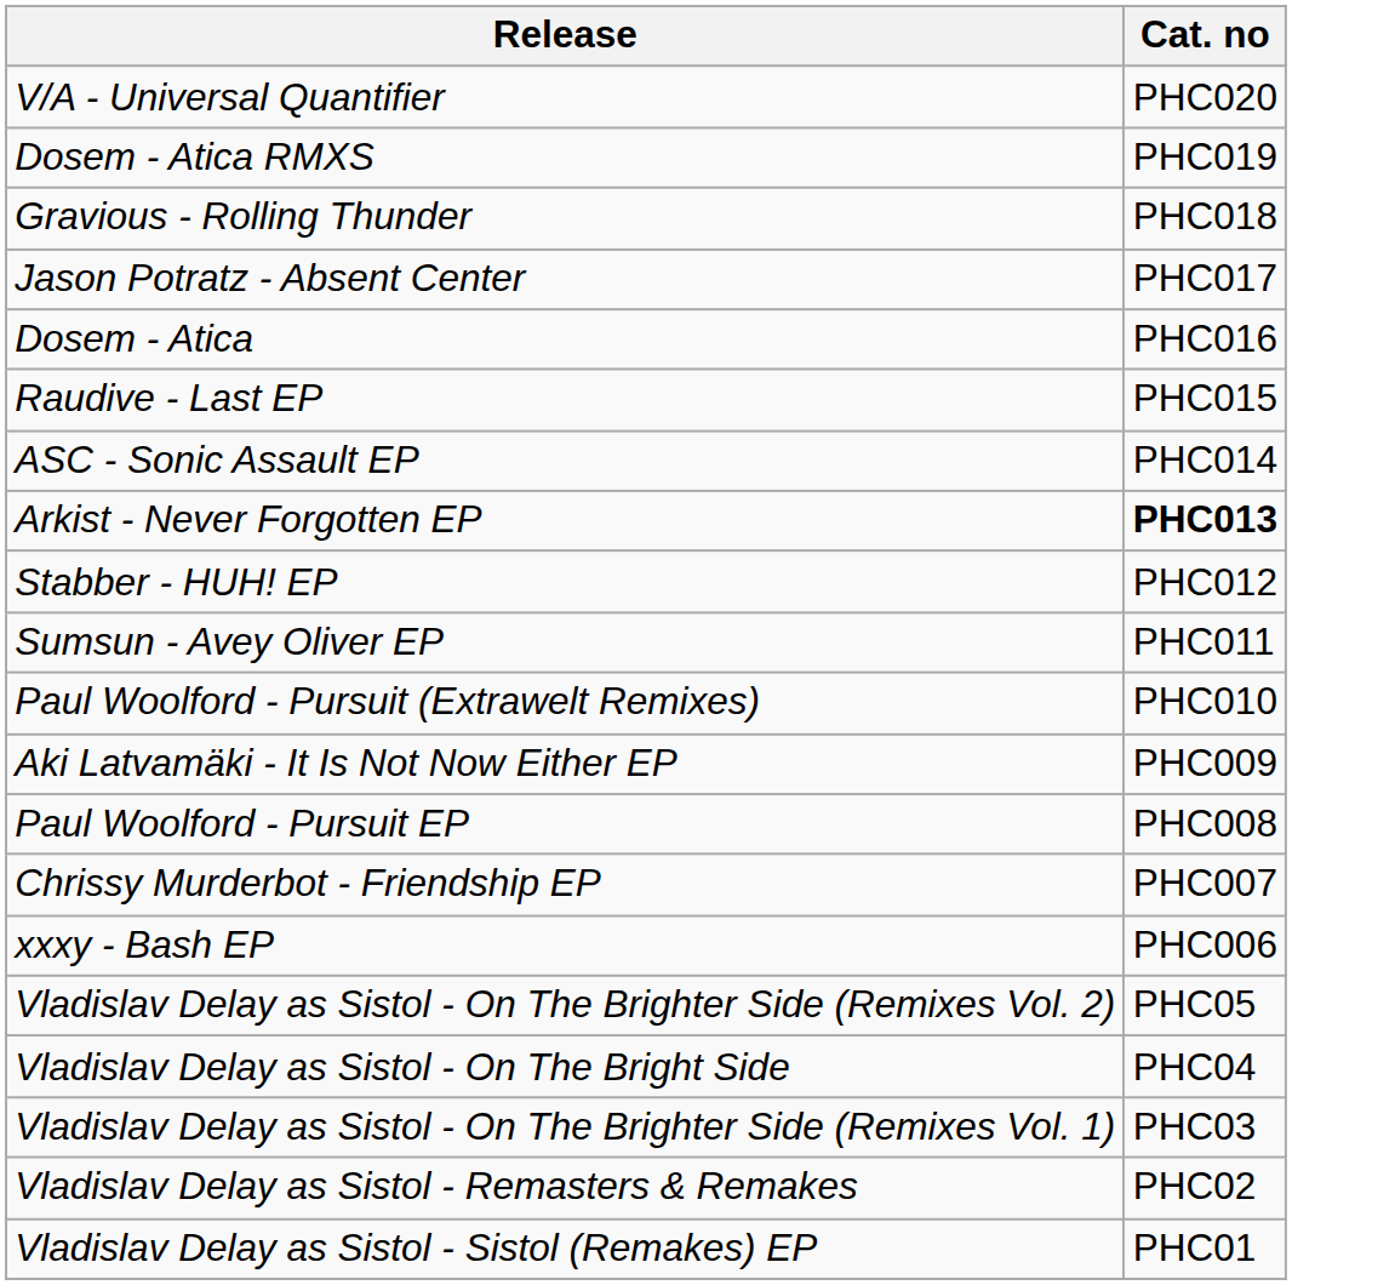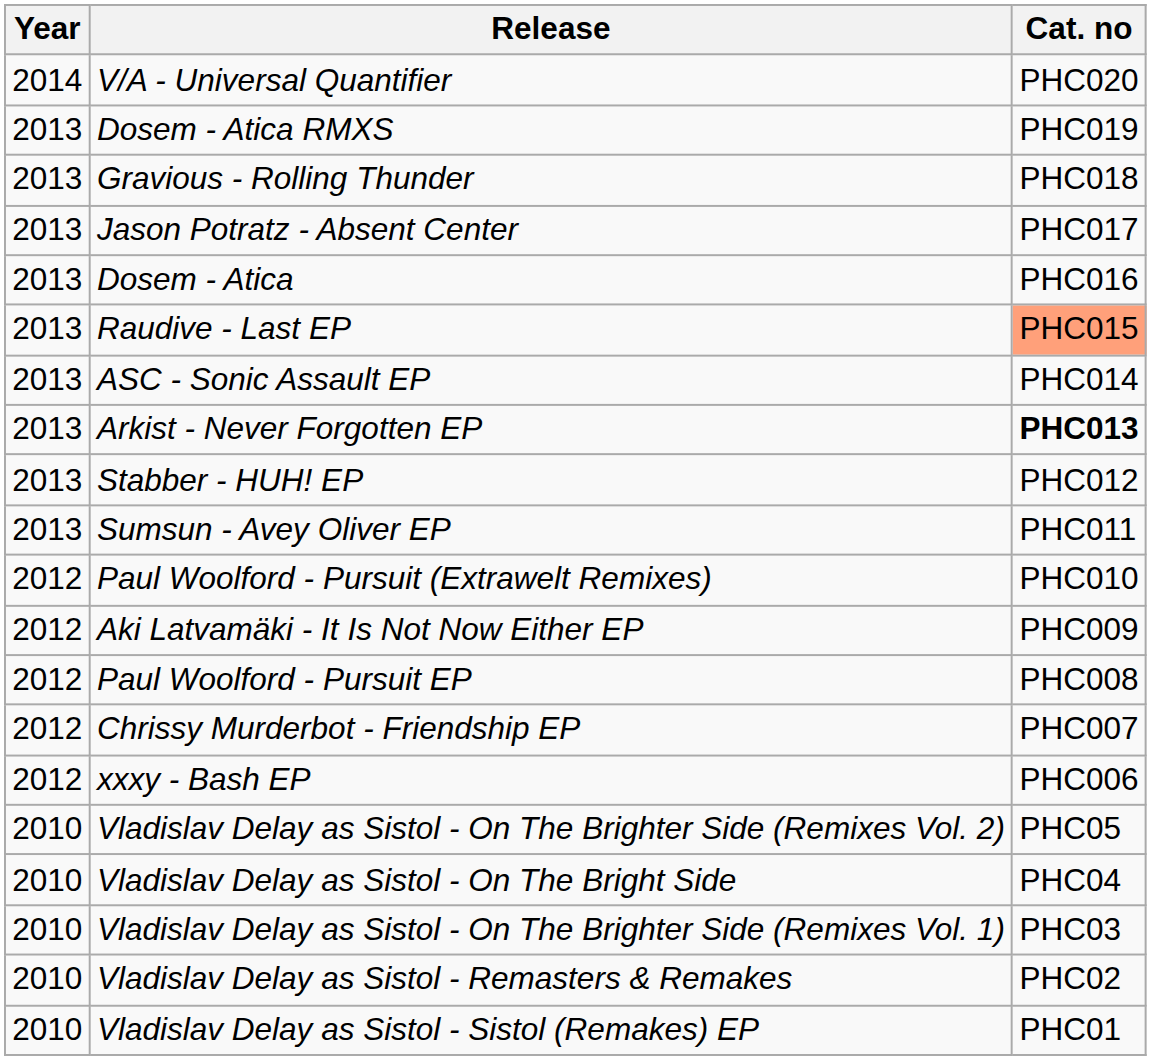 <table class="wikitable">
 <tr>
+<th>Year</th>
 <th>Release</th>
 <th>Cat. no</th>
 </tr>
 <tr>
+<td>2014</td>
 <td><em>V/A - Universal Quantifier</em></td>
 <td>PHC020</td>
 </tr>
 <tr>
+<td>2013</td>
 <td><em>Dosem - Atica RMXS</em></td>
 <td>PHC019</td>
 </tr>
 <tr>
+<td>2013</td>
 <td><em>Gravious - Rolling Thunder</em></td>
 <td>PHC018</td>
 </tr>
 <tr>
+<td>2013</td>
 <td><em>Jason Potratz - Absent Center</em></td>
 <td>PHC017</td>
 </tr>
 <tr>
+<td>2013</td>
 <td><em>Dosem - Atica</em></td>
 <td>PHC016</td>
 </tr>
 <tr>
+<td>2013</td>
 <td><em>Raudive - Last EP</em></td>
-<td>PHC015</td>
+<td style="background: lightsalmon;">PHC015</td>
 </tr>
 <tr>
+<td>2013</td>
 <td><em>ASC - Sonic Assault EP</em></td>
 <td>PHC014</td>
 </tr>
 <tr>
+<td>2013</td>
 <td><em>Arkist - Never Forgotten EP</em></td>
 <td><strong>PHC013</strong></td>
 </tr>
 <tr>
+<td>2013</td>
 <td><em>Stabber - HUH! EP</em></td>
 <td>PHC012</td>
 </tr>
 <tr>
+<td>2013</td>
 <td><em>Sumsun - Avey Oliver EP</em></td>
 <td>PHC011</td>
 </tr>
 <tr>
+<td>2012</td>
 <td><em>Paul Woolford - Pursuit (Extrawelt Remixes)</em></td>
 <td>PHC010</td>
 </tr>
 <tr>
+<td>2012</td>
 <td><em>Aki Latvamäki - It Is Not Now Either EP</em></td>
 <td>PHC009</td>
 </tr>
 <tr>
+<td>2012</td>
 <td><em>Paul Woolford - Pursuit EP</em></td>
 <td>PHC008</td>
 </tr>
 <tr>
+<td>2012</td>
 <td><em>Chrissy Murderbot - Friendship EP</em></td>
 <td>PHC007</td>
 </tr>
 <tr>
+<td>2012</td>
 <td><em>xxxy - Bash EP</em></td>
 <td>PHC006</td>
 </tr>
 <tr>
+<td>2010</td>
 <td><em>Vladislav Delay as Sistol - On The Brighter Side (Remixes Vol. 2)</em></td>
 <td>PHC05</td>
 </tr>
 <tr>
+<td>2010</td>
 <td><em>Vladislav Delay as Sistol - On The Bright Side</em></td>
 <td>PHC04</td>
 </tr>
 <tr>
+<td>2010</td>
 <td><em>Vladislav Delay as Sistol - On The Brighter Side (Remixes Vol. 1)</em></td>
 <td>PHC03</td>
 </tr>
 <tr>
+<td>2010</td>
 <td><em>Vladislav Delay as Sistol - Remasters & Remakes</em></td>
 <td>PHC02</td>
 </tr>
 <tr>
+<td>2010</td>
 <td><em>Vladislav Delay as Sistol - Sistol (Remakes) EP</em></td>
 <td>PHC01</td>
 </tr>
 </table>
